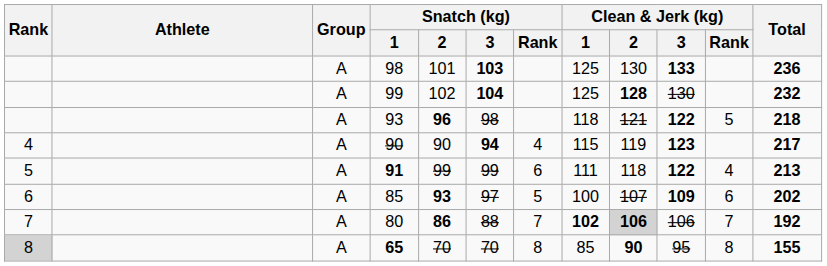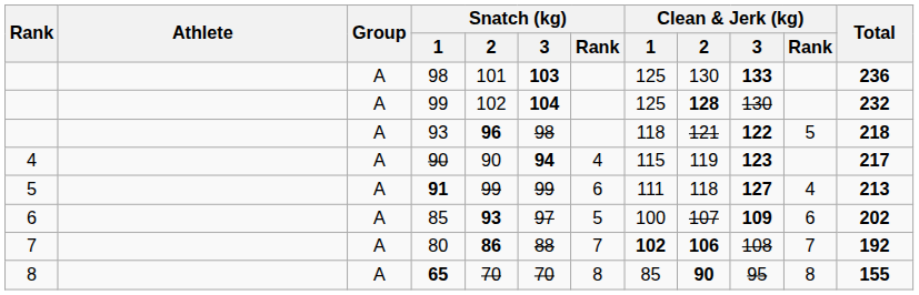 <table class = "wikitable" style="text-align:center;">
 <tr>
 <th rowspan=2 width=40>Rank</th>
 <th rowspan=2 width=250>Athlete</th>
 <th rowspan=2 width=50>Group</th>
 <th colspan=4>Snatch (kg)</th>
 <th colspan=4>Clean & Jerk (kg)</th>
 <th rowspan=2 width=60>Total</th>
 </tr>
 <tr>
 <th width=40>1</th>
 <th width=40>2</th>
 <th width=40>3</th>
 <th width=40>Rank</th>
 <th width=40>1</th>
 <th width=40>2</th>
 <th width=40>3</th>
 <th width=40>Rank</th>
 </tr>
 <tr>
 <td></td>
 <td align=left></td>
 <td>A</td>
 <td>98</td>
 <td>101</td>
 <td><strong>103</strong></td>
 <td></td>
 <td>125</td>
 <td>130</td>
 <td><strong>133</strong></td>
 <td></td>
 <td><strong>236</strong></td>
 </tr>
 <tr>
 <td></td>
 <td align=left></td>
 <td>A</td>
 <td>99</td>
 <td>102</td>
 <td><strong>104</strong></td>
 <td></td>
 <td>125</td>
 <td><strong>128</strong></td>
 <td><s>130</s></td>
 <td></td>
 <td><strong>232</strong></td>
 </tr>
 <tr>
 <td></td>
 <td align=left></td>
 <td>A</td>
 <td>93</td>
 <td><strong>96</strong></td>
 <td><s>98</s></td>
 <td></td>
 <td>118</td>
 <td><s>121</s></td>
 <td><strong>122</strong></td>
 <td>5</td>
 <td><strong>218</strong></td>
 </tr>
 <tr>
 <td>4</td>
 <td align=left></td>
 <td>A</td>
 <td><s>90</s></td>
 <td>90</td>
 <td><strong>94</strong></td>
 <td>4</td>
 <td>115</td>
 <td>119</td>
 <td><strong>123</strong></td>
 <td></td>
 <td><strong>217</strong></td>
 </tr>
 <tr>
 <td>5</td>
 <td align=left></td>
 <td>A</td>
 <td><strong>91</strong></td>
 <td><s>99</s></td>
 <td><s>99</s></td>
 <td>6</td>
 <td>111</td>
 <td>118</td>
-<td><strong>122</strong></td>
+<td><strong>127</strong></td>
 <td>4</td>
 <td><strong>213</strong></td>
 </tr>
 <tr>
 <td>6</td>
 <td align=left></td>
 <td>A</td>
 <td>85</td>
 <td><strong>93</strong></td>
 <td><s>97</s></td>
 <td>5</td>
 <td>100</td>
 <td><s>107</s></td>
 <td><strong>109</strong></td>
 <td>6</td>
 <td><strong>202</strong></td>
 </tr>
 <tr>
 <td>7</td>
 <td align=left></td>
 <td>A</td>
 <td>80</td>
 <td><strong>86</strong></td>
 <td><s>88</s></td>
 <td>7</td>
 <td><strong>102</strong></td>
-<td style="background: lightgrey;"><strong>106</strong></td>
-<td><s>106</s></td>
+<td><strong>106</strong></td>
+<td><s>108</s></td>
 <td>7</td>
 <td><strong>192</strong></td>
 </tr>
 <tr>
-<td style="background: lightgrey;">8</td>
+<td>8</td>
 <td align=left></td>
 <td>A</td>
 <td><strong>65</strong></td>
 <td><s>70</s></td>
 <td><s>70</s></td>
 <td>8</td>
 <td>85</td>
 <td><strong>90</strong></td>
 <td><s>95</s></td>
 <td>8</td>
 <td><strong>155</strong></td>
 </tr>
 </table>
